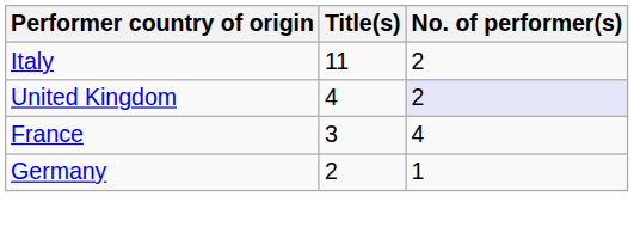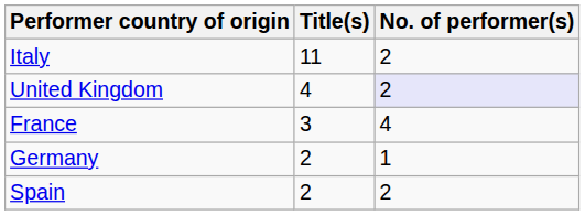 <table Class="wikitable">
 <tr>
 <th>Performer country of origin</th>
 <th>Title(s)</th>
 <th>No. of performer(s)</th>
 </tr>
 <tr>
 <td> <a href='#'>Italy</a></td>
 <td>11</td>
 <td>2</td>
 </tr>
 <tr>
 <td> <a href='#'>United Kingdom</a></td>
 <td>4</td>
 <td style="background: lavender;">2</td>
 </tr>
 <tr>
 <td> <a href='#'>France</a></td>
 <td>3</td>
 <td>4</td>
 </tr>
 <tr>
 <td> <a href='#'>Germany</a></td>
 <td>2</td>
 <td>1</td>
 </tr>
+<tr>
+<td> <a href='#'>Spain</a></td>
+<td>2</td>
+<td>2</td>
+</tr>
 </table>
